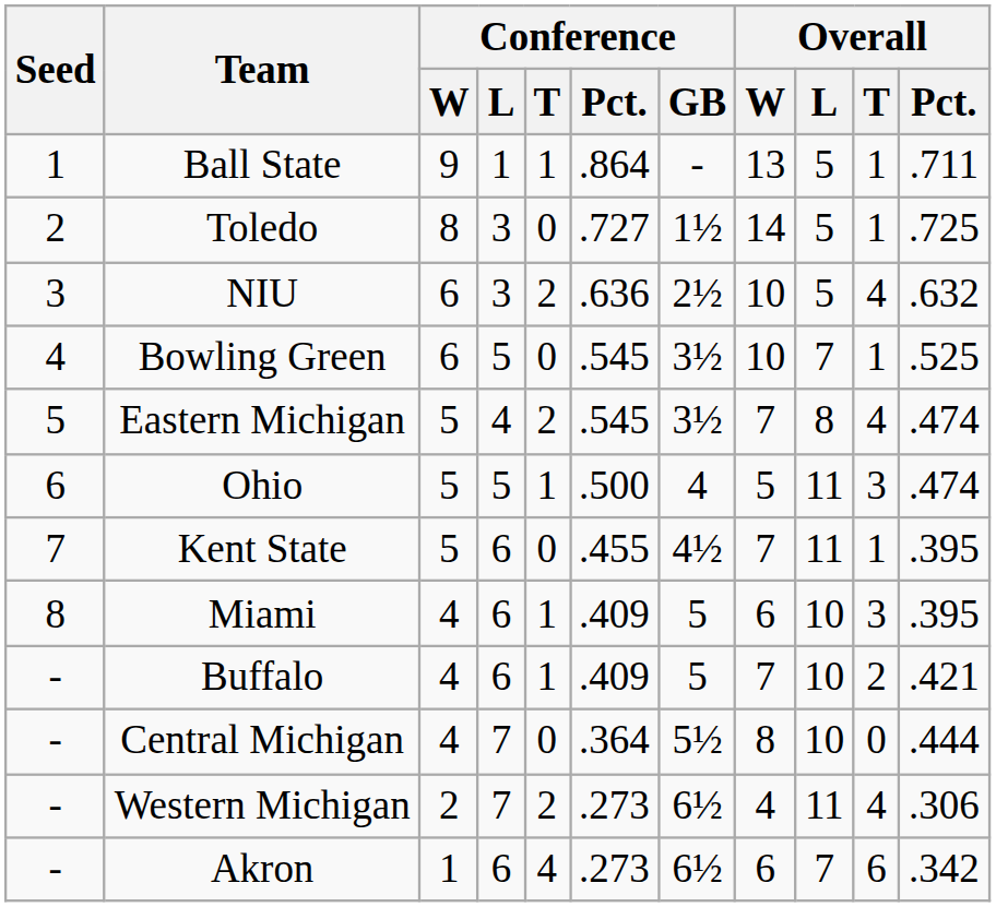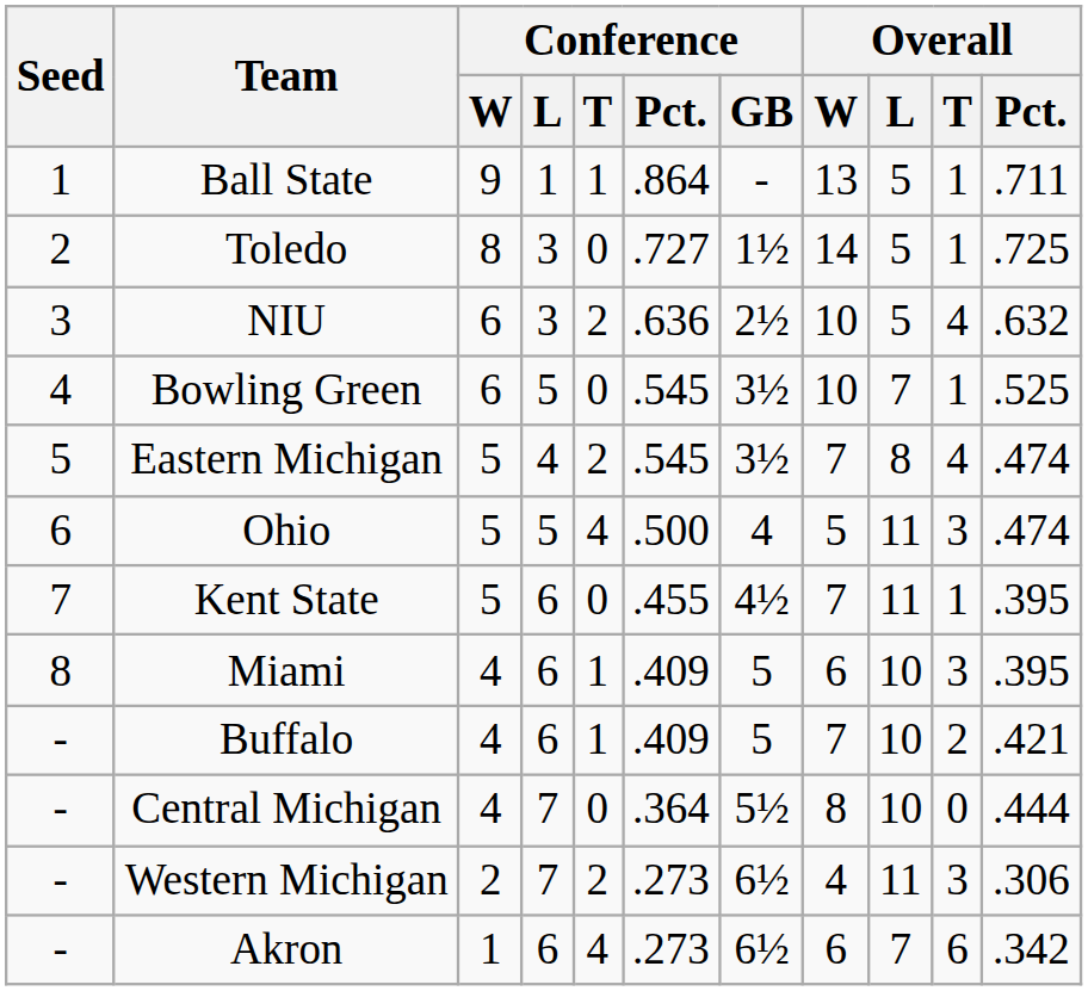 <table class="wikitable" style="text-align:center;">
 <tr>
 <th rowspan=2>Seed</th>
 <th rowspan=2>Team</th>
 <th colspan=5>Conference</th>
 <th colspan=4>Overall</th>
 </tr>
 <tr>
 <th>W</th>
 <th>L</th>
 <th>T</th>
 <th>Pct.</th>
 <th>GB</th>
 <th>W</th>
 <th>L</th>
 <th>T</th>
 <th>Pct.</th>
 </tr>
 <tr>
 <td>1</td>
 <td>Ball State</td>
 <td>9</td>
 <td>1</td>
 <td>1</td>
 <td>.864</td>
 <td>-</td>
 <td>13</td>
 <td>5</td>
 <td>1</td>
 <td>.711</td>
 </tr>
 <tr>
 <td>2</td>
 <td>Toledo</td>
 <td>8</td>
 <td>3</td>
 <td>0</td>
 <td>.727</td>
 <td>1½</td>
 <td>14</td>
 <td>5</td>
 <td>1</td>
 <td>.725</td>
 </tr>
 <tr>
 <td>3</td>
 <td>NIU</td>
 <td>6</td>
 <td>3</td>
 <td>2</td>
 <td>.636</td>
 <td>2½</td>
 <td>10</td>
 <td>5</td>
 <td>4</td>
 <td>.632</td>
 </tr>
 <tr>
 <td>4</td>
 <td>Bowling Green</td>
 <td>6</td>
 <td>5</td>
 <td>0</td>
 <td>.545</td>
 <td>3½</td>
 <td>10</td>
 <td>7</td>
 <td>1</td>
 <td>.525</td>
 </tr>
 <tr>
 <td>5</td>
 <td>Eastern Michigan</td>
 <td>5</td>
 <td>4</td>
 <td>2</td>
 <td>.545</td>
 <td>3½</td>
 <td>7</td>
 <td>8</td>
 <td>4</td>
 <td>.474</td>
 </tr>
 <tr>
 <td>6</td>
 <td>Ohio</td>
 <td>5</td>
 <td>5</td>
-<td>1</td>
+<td>4</td>
 <td>.500</td>
 <td>4</td>
 <td>5</td>
 <td>11</td>
 <td>3</td>
 <td>.474</td>
 </tr>
 <tr>
 <td>7</td>
 <td>Kent State</td>
 <td>5</td>
 <td>6</td>
 <td>0</td>
 <td>.455</td>
 <td>4½</td>
 <td>7</td>
 <td>11</td>
 <td>1</td>
 <td>.395</td>
 </tr>
 <tr>
 <td>8</td>
 <td>Miami</td>
 <td>4</td>
 <td>6</td>
 <td>1</td>
 <td>.409</td>
 <td>5</td>
 <td>6</td>
 <td>10</td>
 <td>3</td>
 <td>.395</td>
 </tr>
 <tr>
 <td>-</td>
 <td>Buffalo</td>
 <td>4</td>
 <td>6</td>
 <td>1</td>
 <td>.409</td>
 <td>5</td>
 <td>7</td>
 <td>10</td>
 <td>2</td>
 <td>.421</td>
 </tr>
 <tr>
 <td>-</td>
 <td>Central Michigan</td>
 <td>4</td>
 <td>7</td>
 <td>0</td>
 <td>.364</td>
 <td>5½</td>
 <td>8</td>
 <td>10</td>
 <td>0</td>
 <td>.444</td>
 </tr>
 <tr>
 <td>-</td>
 <td>Western Michigan</td>
 <td>2</td>
 <td>7</td>
 <td>2</td>
 <td>.273</td>
 <td>6½</td>
 <td>4</td>
 <td>11</td>
-<td>4</td>
+<td>3</td>
 <td>.306</td>
 </tr>
 <tr>
 <td>-</td>
 <td>Akron</td>
 <td>1</td>
 <td>6</td>
 <td>4</td>
 <td>.273</td>
 <td>6½</td>
 <td>6</td>
 <td>7</td>
 <td>6</td>
 <td>.342</td>
 </tr>
 </table>
